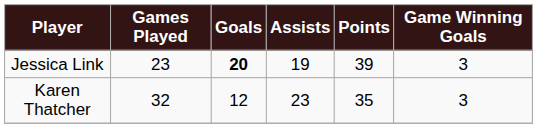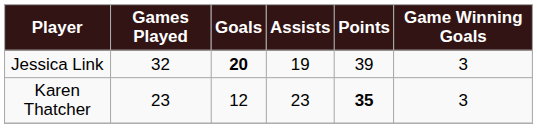 <table class="wikitable" width="80%">
 <tr align="center"  style=" background:#321414;color:#FFFFFF;">
 <td><strong>Player</strong></td>
 <td><strong>Games Played</strong></td>
 <td><strong>Goals</strong></td>
 <td><strong>Assists</strong></td>
 <td><strong>Points</strong></td>
 <td><strong>Game Winning Goals</strong></td>
 </tr>
 <tr align="center" bgcolor="">
 <td>Jessica Link</td>
-<td>23</td>
+<td>32</td>
 <td><strong>20</strong></td>
 <td>19</td>
 <td>39</td>
 <td>3</td>
 </tr>
 <tr align="center" bgcolor="">
 <td>Karen Thatcher</td>
-<td>32</td>
+<td>23</td>
 <td>12</td>
 <td>23</td>
-<td>35</td>
+<td><strong>35</strong></td>
 <td>3</td>
 </tr>
 <tr align="center" bgcolor="">
 </tr>
 </table>
